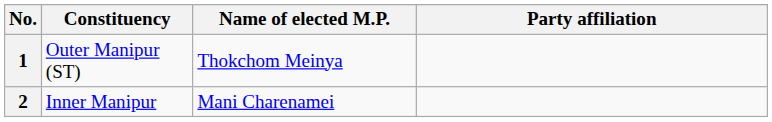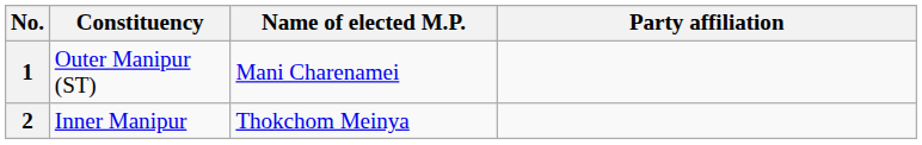 <table class="wikitable">
 <tr style="background:#ccc; text-align:center;">
 <th>No.</th>
 <th style="width:120px">Constituency</th>
 <th style="width:180px">Name of elected M.P.</th>
 <th colspan="2" style="width:18em">Party affiliation</th>
 </tr>
 <tr>
 <th>1</th>
 <td><a href='#'>Outer Manipur</a> (ST)</td>
-<td><a href='#'>Thokchom Meinya</a></td>
+<td><a href='#'>Mani Charenamei</a></td>
 <td></td>
 </tr>
 <tr>
 <th>2</th>
 <td><a href='#'>Inner Manipur</a></td>
-<td><a href='#'>Mani Charenamei</a></td>
+<td><a href='#'>Thokchom Meinya</a></td>
 <td></td>
 </tr>
 </table>
